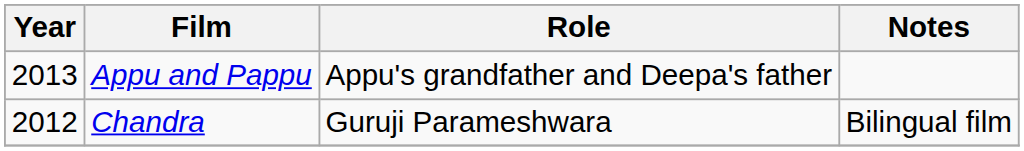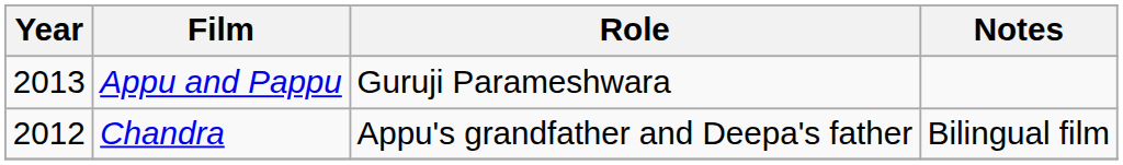 <table class="wikitable">
 <tr>
 <th>Year</th>
 <th>Film</th>
 <th>Role</th>
 <th>Notes</th>
 </tr>
 <tr>
 <td>2013</td>
 <td><em><a href='#'>Appu and Pappu</a></em></td>
-<td>Appu's grandfather and Deepa's father</td>
+<td>Guruji Parameshwara</td>
 <td></td>
 </tr>
 <tr>
 <td>2012</td>
 <td><em><a href='#'>Chandra</a></em></td>
-<td>Guruji Parameshwara</td>
+<td>Appu's grandfather and Deepa's father</td>
 <td>Bilingual film</td>
 </tr>
 <tr>
 </tr>
 </table>
